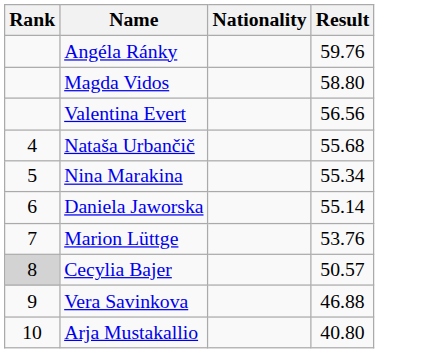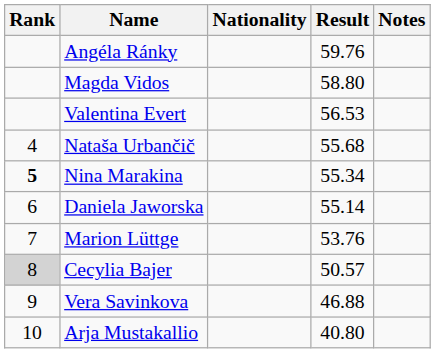 <table class="wikitable sortable" style="text-align:center">
 <tr>
 <th>Rank</th>
 <th>Name</th>
 <th>Nationality</th>
 <th>Result</th>
+<th>Notes</th>
 </tr>
 <tr>
 <td></td>
 <td align=left><a href='#'>Angéla Ránky</a></td>
 <td align=left></td>
 <td>59.76</td>
+<td></td>
 </tr>
 <tr>
 <td></td>
 <td align=left><a href='#'>Magda Vidos</a></td>
 <td align=left></td>
 <td>58.80</td>
+<td></td>
 </tr>
 <tr>
 <td></td>
 <td align=left><a href='#'>Valentina Evert</a></td>
 <td align=left></td>
-<td>56.56</td>
+<td>56.53</td>
+<td></td>
 </tr>
 <tr>
 <td>4</td>
 <td align=left><a href='#'>Nataša Urbančič</a></td>
 <td align=left></td>
 <td>55.68</td>
+<td></td>
 </tr>
 <tr>
-<td>5</td>
+<td><strong>5</strong></td>
 <td align=left><a href='#'>Nina Marakina</a></td>
 <td align=left></td>
 <td>55.34</td>
+<td></td>
 </tr>
 <tr>
 <td>6</td>
 <td align=left><a href='#'>Daniela Jaworska</a></td>
 <td align=left></td>
 <td>55.14</td>
+<td></td>
 </tr>
 <tr>
 <td>7</td>
 <td align=left><a href='#'>Marion Lüttge</a></td>
 <td align=left></td>
 <td>53.76</td>
+<td></td>
 </tr>
 <tr>
 <td style="background: lightgrey;">8</td>
 <td align=left><a href='#'>Cecylia Bajer</a></td>
 <td align=left></td>
 <td>50.57</td>
+<td></td>
 </tr>
 <tr>
 <td>9</td>
 <td align=left><a href='#'>Vera Savinkova</a></td>
 <td align=left></td>
 <td>46.88</td>
+<td></td>
 </tr>
 <tr>
 <td>10</td>
 <td align=left><a href='#'>Arja Mustakallio</a></td>
 <td align=left></td>
 <td>40.80</td>
+<td></td>
 </tr>
 </table>
